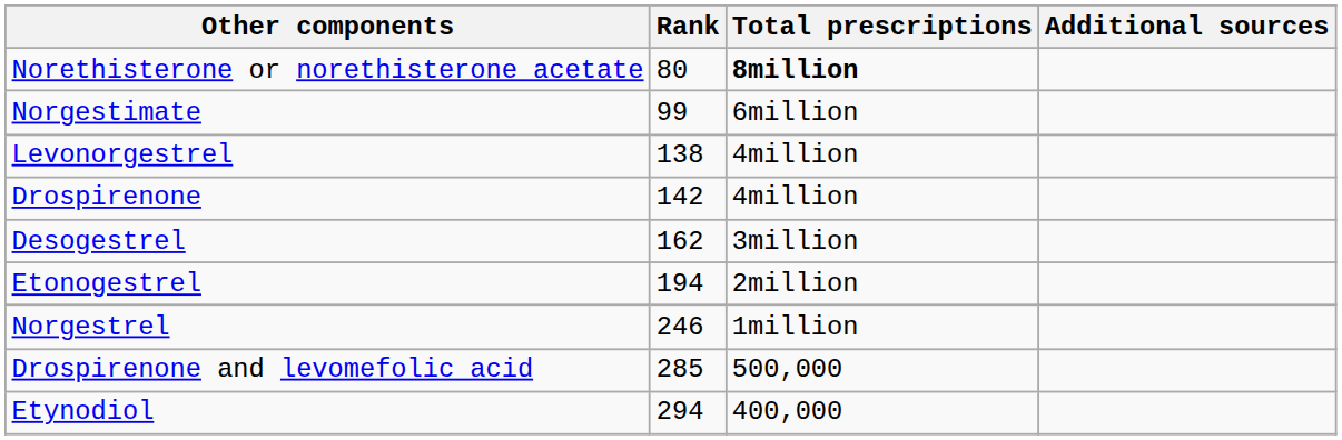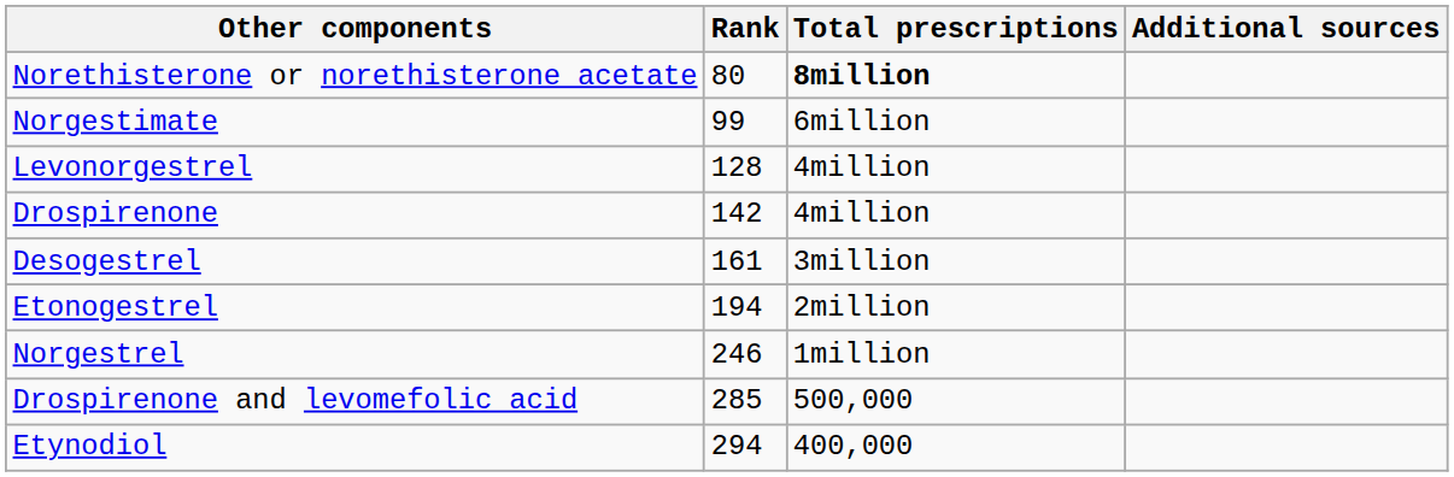 <table class="wikitable">
 <tr>
 <th>Other components</th>
 <th>Rank</th>
 <th>Total prescriptions</th>
 <th>Additional sources</th>
 </tr>
 <tr>
 <td><a href='#'>Norethisterone</a> or <a href='#'>norethisterone acetate</a></td>
 <td>80</td>
 <td><strong>8million</strong></td>
 <td></td>
 </tr>
 <tr>
 <td><a href='#'>Norgestimate</a></td>
 <td>99</td>
 <td>6million</td>
 <td></td>
 </tr>
 <tr>
 <td><a href='#'>Levonorgestrel</a></td>
-<td>138</td>
+<td>128</td>
 <td>4million</td>
 <td></td>
 </tr>
 <tr>
 <td><a href='#'>Drospirenone</a></td>
 <td>142</td>
 <td>4million</td>
 <td></td>
 </tr>
 <tr>
 <td><a href='#'>Desogestrel</a></td>
-<td>162</td>
+<td>161</td>
 <td>3million</td>
 <td></td>
 </tr>
 <tr>
 <td><a href='#'>Etonogestrel</a></td>
 <td>194</td>
 <td>2million</td>
 <td></td>
 </tr>
 <tr>
 <td><a href='#'>Norgestrel</a></td>
 <td>246</td>
 <td>1million</td>
 <td></td>
 </tr>
 <tr>
 <td><a href='#'>Drospirenone</a> and <a href='#'>levomefolic acid</a></td>
 <td>285</td>
 <td>500,000</td>
 <td></td>
 </tr>
 <tr>
 <td><a href='#'>Etynodiol</a></td>
 <td>294</td>
 <td>400,000</td>
 <td></td>
 </tr>
 </table>
